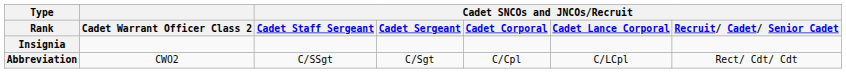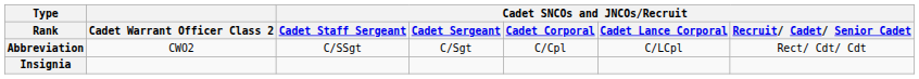 <table class="wikitable" style="text-align:center">
 <tr>
 <th>Type</th>
 <th></th>
 <th colspan=5>Cadet SNCOs and JNCOs/Recruit</th>
 </tr>
 <tr>
 <th>Rank</th>
 <th>Cadet Warrant Officer Class 2</th>
 <th><a href='#'>Cadet Staff Sergeant</a></th>
 <th><a href='#'>Cadet Sergeant</a></th>
 <th><a href='#'>Cadet Corporal</a></th>
 <th><a href='#'>Cadet Lance Corporal</a></th>
 <th><a href='#'>Recruit</a>/ <a href='#'>Cadet</a>/ <a href='#'>Senior Cadet</a></th>
 </tr>
 <tr>
+<th>Abbreviation</th>
+<td>CWO2</td>
+<td>C/SSgt</td>
+<td>C/Sgt</td>
+<td>C/Cpl</td>
+<td>C/LCpl</td>
+<td>Rect/ Cdt/ Cdt</td>
+</tr>
+<tr>
 <th>Insignia</th>
 <td></td>
 <td></td>
 <td></td>
 <td></td>
 <td></td>
 <td></td>
 </tr>
-<tr>
-<th>Abbreviation</th>
-<td>CWO2</td>
-<td>C/SSgt</td>
-<td>C/Sgt</td>
-<td>C/Cpl</td>
-<td>C/LCpl</td>
-<td>Rect/ Cdt/ Cdt</td>
-</tr>
 </table>
